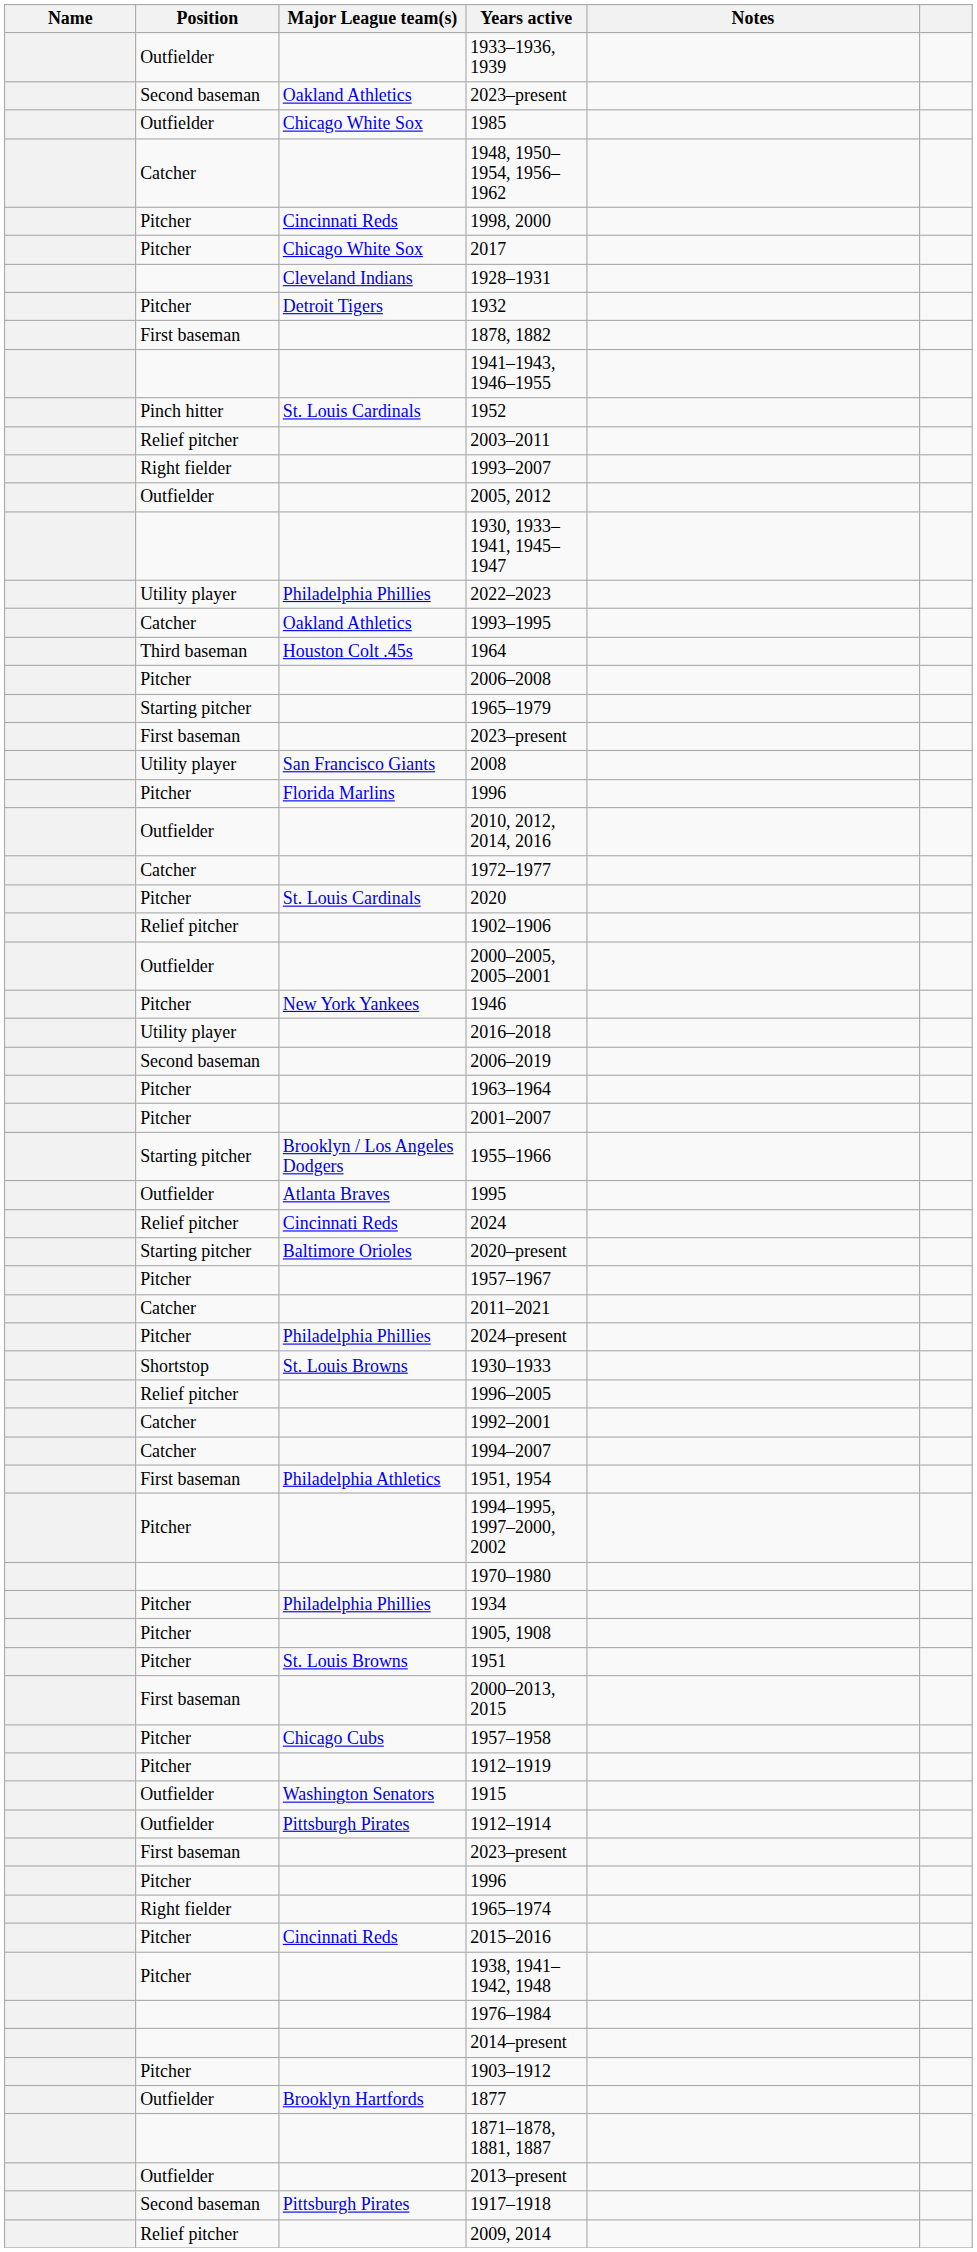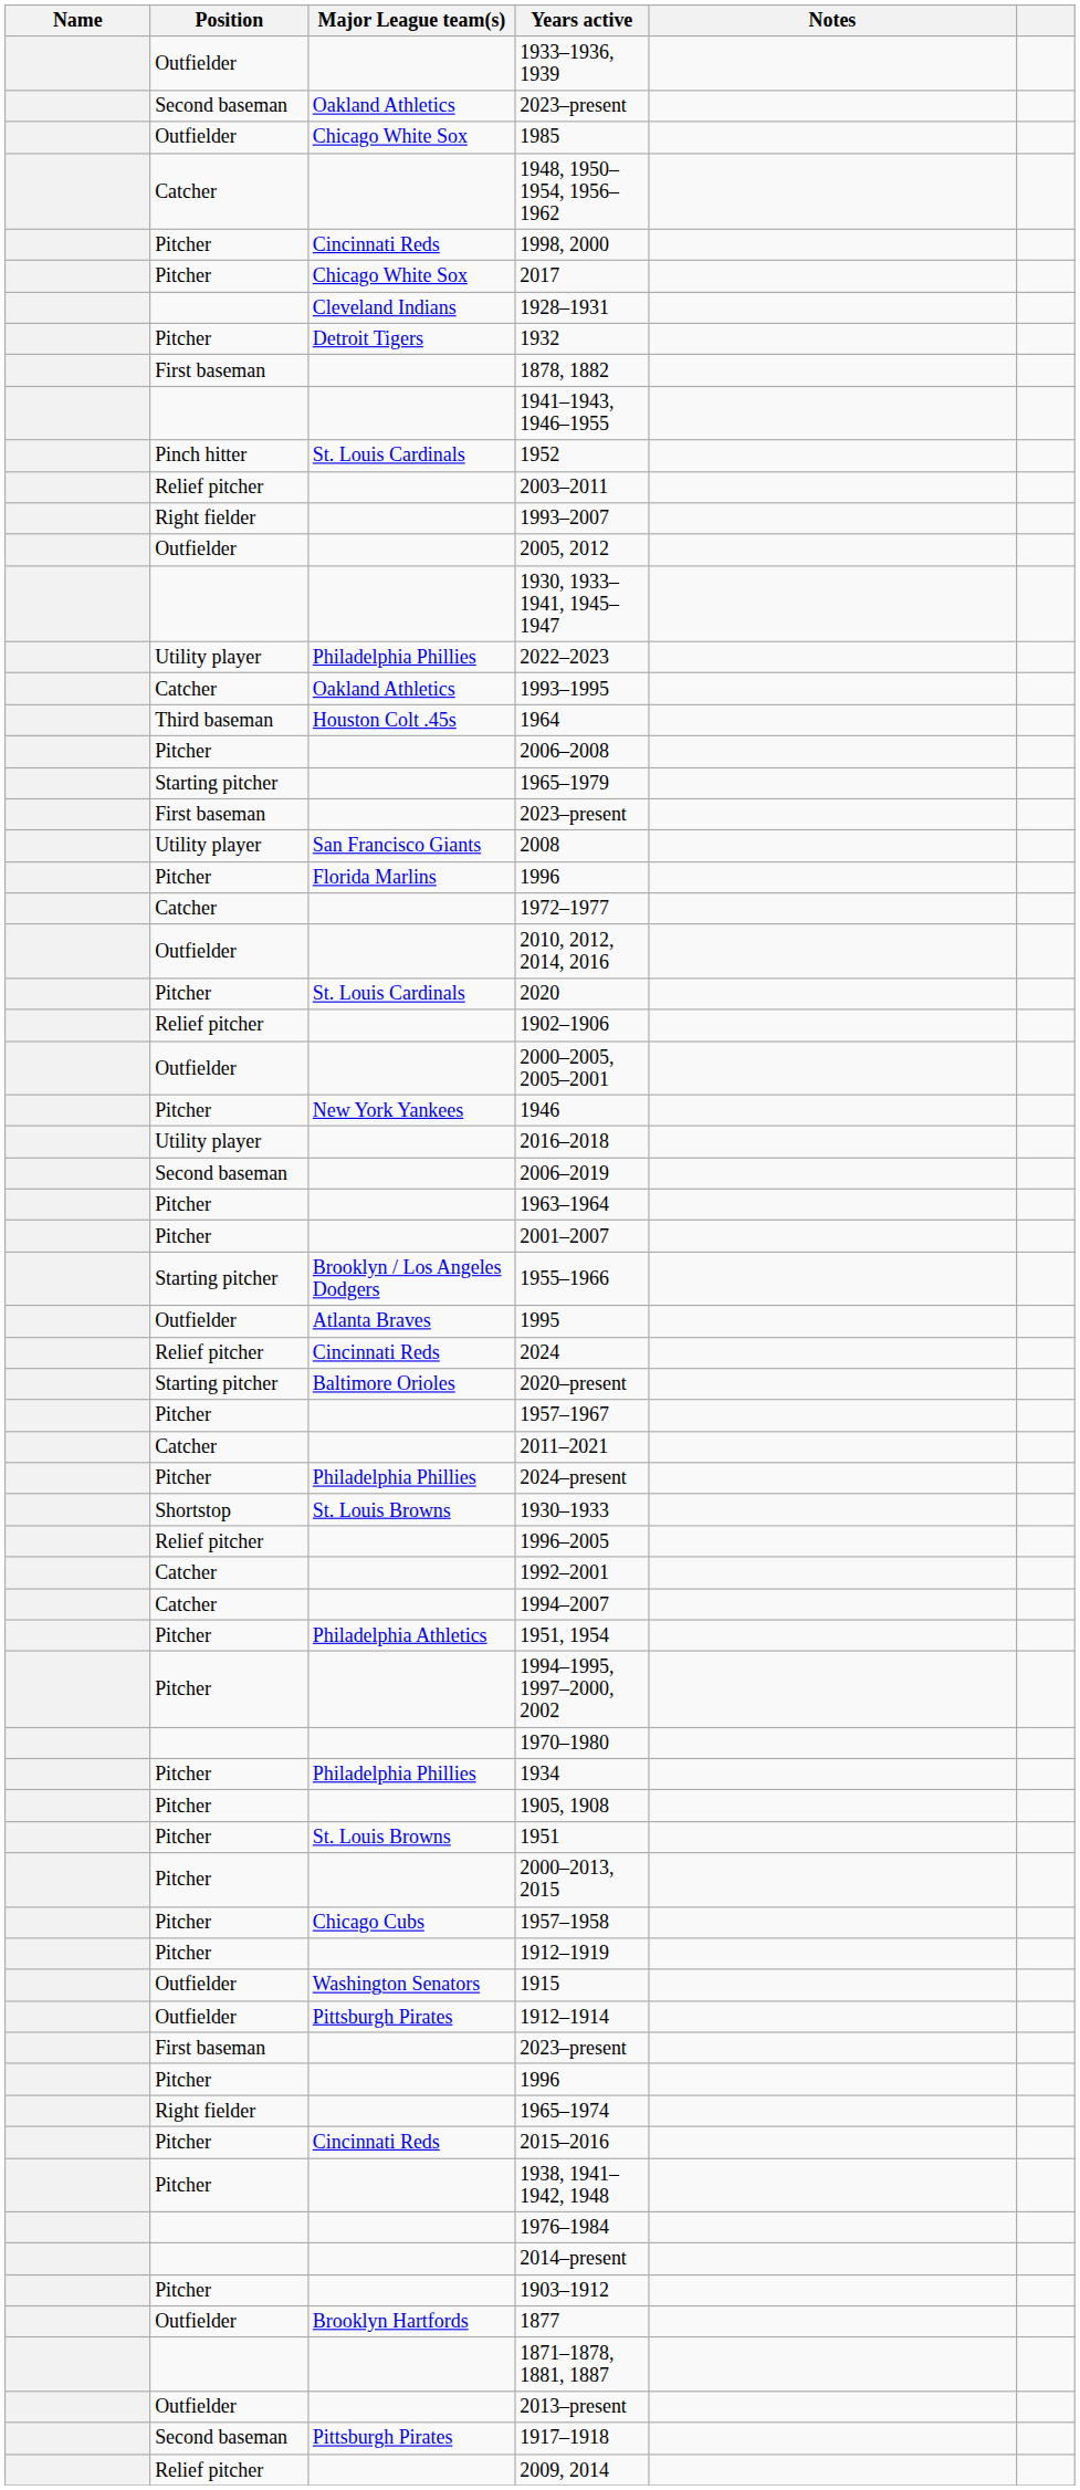 <table class="wikitable sortable">
 <tr>
 <th scope="col" style="width:110px;">Name</th>
 <th scope="col" style="width:120px;">Position</th>
 <th scope="col" style="width:160px;" class="unsortable">Major League team(s)</th>
 <th scope="col" style="width:100px;">Years active</th>
 <th scope="col" style="width:290px;">Notes</th>
 <th scope="col" style="width:40px;"  class="unsortable"></th>
 </tr>
 <tr>
 <th scope=row></th>
 <td>Outfielder</td>
 <td></td>
 <td>1933–1936, 1939</td>
 <td></td>
 <td></td>
 </tr>
 <tr>
 <th scope=row></th>
 <td>Second baseman</td>
 <td><a href='#'>Oakland Athletics</a></td>
 <td>2023–present</td>
 <td></td>
 <td></td>
 </tr>
 <tr>
 <th scope=row></th>
 <td>Outfielder</td>
 <td><a href='#'>Chicago White Sox</a></td>
 <td>1985</td>
 <td></td>
 <td></td>
 </tr>
 <tr>
 <th scope=row></th>
 <td>Catcher</td>
 <td></td>
 <td>1948, 1950–1954, 1956–1962</td>
 <td></td>
 <td></td>
 </tr>
 <tr>
 <th scope=row></th>
 <td>Pitcher</td>
 <td><a href='#'>Cincinnati Reds</a></td>
 <td>1998, 2000</td>
 <td></td>
 <td></td>
 </tr>
 <tr>
 <th scope=row></th>
 <td>Pitcher</td>
 <td><a href='#'>Chicago White Sox</a></td>
 <td>2017</td>
 <td></td>
 <td></td>
 </tr>
 <tr>
 <th scope=row></th>
 <td></td>
 <td><a href='#'>Cleveland Indians</a></td>
 <td>1928–1931</td>
 <td></td>
 <td></td>
 </tr>
 <tr>
 <th scope=row></th>
 <td>Pitcher</td>
 <td><a href='#'>Detroit Tigers</a></td>
 <td>1932</td>
 <td></td>
 <td></td>
 </tr>
 <tr>
 <th scope=row></th>
 <td>First baseman</td>
 <td></td>
 <td>1878, 1882</td>
 <td></td>
 <td></td>
 </tr>
 <tr>
 <th scope=row></th>
 <td></td>
 <td></td>
 <td>1941–1943, 1946–1955</td>
 <td></td>
 <td></td>
 </tr>
 <tr>
 <th scope=row></th>
 <td>Pinch hitter</td>
 <td><a href='#'>St. Louis Cardinals</a></td>
 <td>1952</td>
 <td></td>
 <td></td>
 </tr>
 <tr>
 <th scope=row></th>
 <td>Relief pitcher</td>
 <td></td>
 <td>2003–2011</td>
 <td></td>
 <td></td>
 </tr>
 <tr>
 <th scope=row></th>
 <td>Right fielder</td>
 <td></td>
 <td>1993–2007</td>
 <td></td>
 <td></td>
 </tr>
 <tr>
 <th scope=row></th>
 <td>Outfielder</td>
 <td></td>
 <td>2005, 2012</td>
 <td></td>
 <td></td>
 </tr>
 <tr>
 <th scope=row></th>
 <td></td>
 <td></td>
 <td>1930, 1933–1941, 1945–1947</td>
 <td></td>
 <td></td>
 </tr>
 <tr>
 <th scope=row></th>
 <td>Utility player</td>
 <td><a href='#'>Philadelphia Phillies</a></td>
 <td>2022–2023</td>
 <td></td>
 <td></td>
 </tr>
 <tr>
 <th scope=row></th>
 <td>Catcher</td>
 <td><a href='#'>Oakland Athletics</a></td>
 <td>1993–1995</td>
 <td></td>
 <td></td>
 </tr>
 <tr>
 <th scope=row></th>
 <td>Third baseman</td>
 <td><a href='#'>Houston Colt .45s</a></td>
 <td>1964</td>
 <td></td>
 <td></td>
 </tr>
 <tr>
 <th scope=row></th>
 <td>Pitcher</td>
 <td></td>
 <td>2006–2008</td>
 <td></td>
 <td></td>
 </tr>
 <tr>
 <th scope=row></th>
 <td>Starting pitcher</td>
 <td></td>
 <td>1965–1979</td>
 <td></td>
 <td></td>
 </tr>
 <tr>
 <th scope=row></th>
 <td>First baseman</td>
 <td></td>
 <td>2023–present</td>
 <td></td>
 <td></td>
 </tr>
 <tr>
 <th scope=row></th>
 <td>Utility player</td>
 <td><a href='#'>San Francisco Giants</a></td>
 <td>2008</td>
 <td></td>
 <td></td>
 </tr>
 <tr>
 <th scope=row></th>
 <td>Pitcher</td>
 <td><a href='#'>Florida Marlins</a></td>
 <td>1996</td>
 <td></td>
 <td></td>
 </tr>
 <tr>
 <th scope=row></th>
-<td>Outfielder</td>
+<td>Catcher</td>
 <td></td>
-<td>2010, 2012, 2014, 2016</td>
+<td>1972–1977</td>
 <td></td>
 <td></td>
 </tr>
 <tr>
 <th scope=row></th>
-<td>Catcher</td>
+<td>Outfielder</td>
 <td></td>
-<td>1972–1977</td>
+<td>2010, 2012, 2014, 2016</td>
 <td></td>
 <td></td>
 </tr>
 <tr>
 <th scope=row></th>
 <td>Pitcher</td>
 <td><a href='#'>St. Louis Cardinals</a></td>
 <td>2020</td>
 <td></td>
 <td></td>
 </tr>
 <tr>
 <th scope=row></th>
 <td>Relief pitcher</td>
 <td></td>
 <td>1902–1906</td>
 <td></td>
 <td></td>
 </tr>
 <tr>
 <th scope=row></th>
 <td>Outfielder</td>
 <td></td>
 <td>2000–2005, 2005–2001</td>
 <td></td>
 <td></td>
 </tr>
 <tr>
 <th scope=row></th>
 <td>Pitcher</td>
 <td><a href='#'>New York Yankees</a></td>
 <td>1946</td>
 <td></td>
 <td></td>
 </tr>
 <tr>
 <th scope=row></th>
 <td>Utility player</td>
 <td></td>
 <td>2016–2018</td>
 <td></td>
 <td></td>
 </tr>
 <tr>
 <th scope=row></th>
 <td>Second baseman</td>
 <td></td>
 <td>2006–2019</td>
 <td></td>
 <td></td>
 </tr>
 <tr>
 <th scope=row></th>
 <td>Pitcher</td>
 <td></td>
 <td>1963–1964</td>
 <td></td>
 <td></td>
 </tr>
 <tr>
 <th scope=row></th>
 <td>Pitcher</td>
 <td></td>
 <td>2001–2007</td>
 <td></td>
 <td></td>
 </tr>
 <tr>
 <th scope=row></th>
 <td>Starting pitcher</td>
 <td><a href='#'>Brooklyn / Los Angeles Dodgers</a></td>
 <td>1955–1966</td>
 <td></td>
 <td></td>
 </tr>
 <tr>
 <th scope=row></th>
 <td>Outfielder</td>
 <td><a href='#'>Atlanta Braves</a></td>
 <td>1995</td>
 <td></td>
 <td></td>
 </tr>
 <tr>
 <th scope=row></th>
 <td>Relief pitcher</td>
 <td><a href='#'>Cincinnati Reds</a></td>
 <td>2024</td>
 <td></td>
 <td></td>
 </tr>
 <tr>
 <th scope=row></th>
 <td>Starting pitcher</td>
 <td><a href='#'>Baltimore Orioles</a></td>
 <td>2020–present</td>
 <td></td>
 <td></td>
 </tr>
 <tr>
 <th scope=row></th>
 <td>Pitcher</td>
 <td></td>
 <td>1957–1967</td>
 <td></td>
 <td></td>
 </tr>
 <tr>
 <th scope=row></th>
 <td>Catcher</td>
 <td></td>
 <td>2011–2021</td>
 <td></td>
 <td></td>
 </tr>
 <tr>
 <th scope=row></th>
 <td>Pitcher</td>
 <td><a href='#'>Philadelphia Phillies</a></td>
 <td>2024–present</td>
 <td></td>
 <td></td>
 </tr>
 <tr>
 <th scope=row></th>
 <td>Shortstop</td>
 <td><a href='#'>St. Louis Browns</a></td>
 <td>1930–1933</td>
 <td></td>
 <td></td>
 </tr>
 <tr>
 <th scope=row></th>
 <td>Relief pitcher</td>
 <td></td>
 <td>1996–2005</td>
 <td></td>
 <td></td>
 </tr>
 <tr>
 <th scope=row></th>
 <td>Catcher</td>
 <td></td>
 <td>1992–2001</td>
 <td></td>
 <td></td>
 </tr>
 <tr>
 <th scope=row></th>
 <td>Catcher</td>
 <td></td>
 <td>1994–2007</td>
 <td></td>
 <td></td>
 </tr>
 <tr>
 <th scope=row></th>
-<td>First baseman</td>
+<td>Pitcher</td>
 <td><a href='#'>Philadelphia Athletics</a></td>
 <td>1951, 1954</td>
 <td></td>
 <td></td>
 </tr>
 <tr>
 <th scope=row></th>
 <td>Pitcher</td>
 <td></td>
 <td>1994–1995, 1997–2000, 2002</td>
 <td></td>
 <td></td>
 </tr>
 <tr>
 <th scope=row></th>
 <td></td>
 <td></td>
 <td>1970–1980</td>
 <td></td>
 <td></td>
 </tr>
 <tr>
 <th scope=row></th>
 <td>Pitcher</td>
 <td><a href='#'>Philadelphia Phillies</a></td>
 <td>1934</td>
 <td></td>
 <td></td>
 </tr>
 <tr>
 <th scope=row></th>
 <td>Pitcher</td>
 <td></td>
 <td>1905, 1908</td>
 <td></td>
 <td></td>
 </tr>
 <tr>
 <th scope=row></th>
 <td>Pitcher</td>
 <td><a href='#'>St. Louis Browns</a></td>
 <td>1951</td>
 <td></td>
 <td></td>
 </tr>
 <tr>
 <th scope=row></th>
-<td>First baseman</td>
+<td>Pitcher</td>
 <td></td>
 <td>2000–2013, 2015</td>
 <td></td>
 <td></td>
 </tr>
 <tr>
 <th scope=row></th>
 <td>Pitcher</td>
 <td><a href='#'>Chicago Cubs</a></td>
 <td>1957–1958</td>
 <td></td>
 <td></td>
 </tr>
 <tr>
 <th scope=row></th>
 <td>Pitcher</td>
 <td></td>
 <td>1912–1919</td>
 <td></td>
 <td></td>
 </tr>
 <tr>
 <th scope=row></th>
 <td>Outfielder</td>
 <td><a href='#'>Washington Senators</a></td>
 <td>1915</td>
 <td></td>
 <td></td>
 </tr>
 <tr>
 <th scope=row></th>
 <td>Outfielder</td>
 <td><a href='#'>Pittsburgh Pirates</a></td>
 <td>1912–1914</td>
 <td></td>
 <td></td>
 </tr>
 <tr>
 <th scope=row></th>
 <td>First baseman</td>
 <td></td>
 <td>2023–present</td>
 <td></td>
 <td></td>
 </tr>
 <tr>
 <th scope=row></th>
 <td>Pitcher</td>
 <td></td>
 <td>1996</td>
 <td></td>
 <td></td>
 </tr>
 <tr>
 <th scope=row></th>
 <td>Right fielder</td>
 <td></td>
 <td>1965–1974</td>
 <td></td>
 <td></td>
 </tr>
 <tr>
 <th scope=row></th>
 <td>Pitcher</td>
 <td><a href='#'>Cincinnati Reds</a></td>
 <td>2015–2016</td>
 <td></td>
 <td></td>
 </tr>
 <tr>
 <th scope=row></th>
 <td>Pitcher</td>
 <td></td>
 <td>1938, 1941–1942, 1948</td>
 <td></td>
 <td></td>
 </tr>
 <tr>
 <th scope=row></th>
 <td></td>
 <td></td>
 <td>1976–1984</td>
 <td></td>
 <td></td>
 </tr>
 <tr>
 <th scope=row></th>
 <td></td>
 <td></td>
 <td>2014–present</td>
 <td></td>
 <td></td>
 </tr>
 <tr>
 <th scope=row></th>
 <td>Pitcher</td>
 <td></td>
 <td>1903–1912</td>
 <td></td>
 <td></td>
 </tr>
 <tr>
 <th scope=row></th>
 <td>Outfielder</td>
 <td><a href='#'>Brooklyn Hartfords</a></td>
 <td>1877</td>
 <td></td>
 <td></td>
 </tr>
 <tr>
 <th scope=row></th>
 <td></td>
 <td></td>
 <td>1871–1878, 1881, 1887</td>
 <td></td>
 <td></td>
 </tr>
 <tr>
 <th scope=row></th>
 <td>Outfielder</td>
 <td></td>
 <td>2013–present</td>
 <td></td>
 <td></td>
 </tr>
 <tr>
 <th scope=row></th>
 <td>Second baseman</td>
 <td><a href='#'>Pittsburgh Pirates</a></td>
 <td>1917–1918</td>
 <td></td>
 <td></td>
 </tr>
 <tr>
 <th scope=row></th>
 <td>Relief pitcher</td>
 <td></td>
 <td>2009, 2014</td>
 <td></td>
 <td></td>
 </tr>
 </table>
